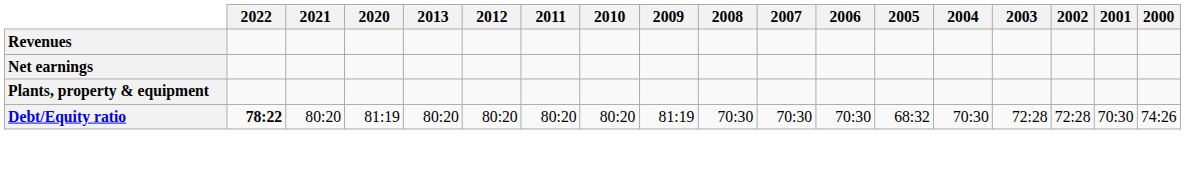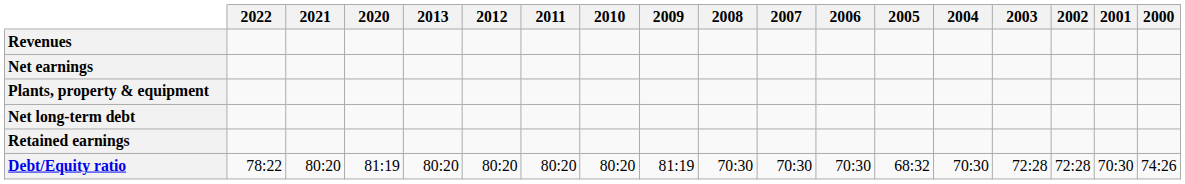 <table class="wikitable centre" style="text-align:left; width:95%;">
 <tr>
 <th scope="col"  style="width:23%; background:white; border-top-color:white; border-left-color:white;"></th>
 <th scope="col" style="width:5.5%;">2022</th>
 <th scope="col" style="width:5.5%;">2021</th>
 <th scope="col" style="width:5.5%;">2020</th>
 <th scope="col" style="width:5.5%;">2013</th>
 <th scope="col" style="width:5.5%;">2012</th>
 <th scope="col" style="width:5.5%;">2011</th>
 <th scope="col" style="width:5.5%;">2010</th>
 <th scope="col" style="width:5.5%;">2009</th>
 <th scope="col" style="width:5.5%;">2008</th>
 <th scope="col" style="width:5.5%;">2007</th>
 <th scope="col" style="width:5.5%;">2006</th>
 <th scope="col" style="width:5.5%;">2005</th>
 <th scope="col" style="width:5.5%;">2004</th>
 <th scope="col" style="width:5.5%;">2003</th>
 <th scope="col" style="width:5.5%;">2002</th>
 <th scope="col" style="width:5.5%;">2001</th>
 <th scope="col" style="width:5.5%;">2000</th>
 </tr>
 <tr>
 <th scope="row" style="text-align:left;">Revenues</th>
 <td style="text-align:right;"></td>
 <td style="text-align:right;"></td>
 <td style="text-align:right;"></td>
 <td style="text-align:right;"></td>
 <td style="text-align:right;"></td>
 <td style="text-align:right;"></td>
 <td style="text-align:right;"></td>
 <td style="text-align:right;"></td>
 <td style="text-align:right;"></td>
 <td style="text-align:right;"></td>
 <td style="text-align:right;"></td>
 <td style="text-align:right;"></td>
 <td style="text-align:right;"></td>
 <td style="text-align:right;"></td>
 <td style="text-align:right;"></td>
 <td style="text-align:right;"></td>
 <td style="text-align:right;"></td>
 </tr>
 <tr>
 <th scope="row" style="text-align:left;">Net earnings</th>
 <td style="text-align:right;"></td>
 <td style="text-align:right;"></td>
 <td style="text-align:right;"></td>
 <td style="text-align:right;"></td>
 <td style="text-align:right;"></td>
 <td style="text-align:right;"></td>
 <td style="text-align:right;"></td>
 <td style="text-align:right;"></td>
 <td style="text-align:right;"></td>
 <td style="text-align:right;"></td>
 <td style="text-align:right;"></td>
 <td style="text-align:right;"></td>
 <td style="text-align:right;"></td>
 <td style="text-align:right;"></td>
 <td style="text-align:right;"></td>
 <td style="text-align:right;"></td>
 <td style="text-align:right;"></td>
 </tr>
 <tr>
 <th scope="row" style="text-align:left;">Plants, property & equipment</th>
 <td style="text-align:right;"></td>
 <td style="text-align:right;"></td>
 <td style="text-align:right;"></td>
 <td style="text-align:right;"></td>
 <td style="text-align:right;"></td>
 <td style="text-align:right;"></td>
 <td style="text-align:right;"></td>
 <td style="text-align:right;"></td>
 <td style="text-align:right;"></td>
 <td style="text-align:right;"></td>
 <td style="text-align:right;"></td>
 <td style="text-align:right;"></td>
 <td style="text-align:right;"></td>
 <td style="text-align:right;"></td>
 <td style="text-align:right;"></td>
 <td style="text-align:right;"></td>
 <td style="text-align:right;"></td>
 </tr>
 <tr>
+<th scope="row" style="text-align:left;">Net long-term debt</th>
+<td style="text-align:right;"></td>
+<td style="text-align:right;"></td>
+<td style="text-align:right;"></td>
+<td style="text-align:right;"></td>
+<td style="text-align:right;"></td>
+<td style="text-align:right;"></td>
+<td style="text-align:right;"></td>
+<td style="text-align:right;"></td>
+<td style="text-align:right;"></td>
+<td style="text-align:right;"></td>
+<td style="text-align:right;"></td>
+<td style="text-align:right;"></td>
+<td style="text-align:right;"></td>
+<td style="text-align:right;"></td>
+<td style="text-align:right;"></td>
+<td style="text-align:right;"></td>
+<td style="text-align:right;"></td>
+</tr>
+<tr>
+<th scope="row" style="text-align:left;">Retained earnings</th>
+<td style="text-align:right;"></td>
+<td style="text-align:right;"></td>
+<td style="text-align:right;"></td>
+<td style="text-align:right;"></td>
+<td style="text-align:right;"></td>
+<td style="text-align:right;"></td>
+<td style="text-align:right;"></td>
+<td style="text-align:right;"></td>
+<td style="text-align:right;"></td>
+<td style="text-align:right;"></td>
+<td style="text-align:right;"></td>
+<td style="text-align:right;"></td>
+<td style="text-align:right;"></td>
+<td style="text-align:right;"></td>
+<td style="text-align:right;"></td>
+<td style="text-align:right;"></td>
+<td style="text-align:right;"></td>
+</tr>
+<tr>
 <th scope="row" style="text-align:left;"><a href='#'>Debt/Equity ratio</a></th>
-<td style="text-align:right;"><strong>78:22</strong></td>
+<td style="text-align:right;">78:22</td>
 <td style="text-align:right;">80:20</td>
 <td style="text-align:right;">81:19</td>
 <td style="text-align:right;">80:20</td>
 <td style="text-align:right;">80:20</td>
 <td style="text-align:right;">80:20</td>
 <td style="text-align:right;">80:20</td>
 <td style="text-align:right;">81:19</td>
 <td style="text-align:right;">70:30</td>
 <td style="text-align:right;">70:30</td>
 <td style="text-align:right;">70:30</td>
 <td style="text-align:right;">68:32</td>
 <td style="text-align:right;">70:30</td>
 <td style="text-align:right;">72:28</td>
 <td style="text-align:right;">72:28</td>
 <td style="text-align:right;">70:30</td>
 <td style="text-align:right;">74:26</td>
 </tr>
 </table>
